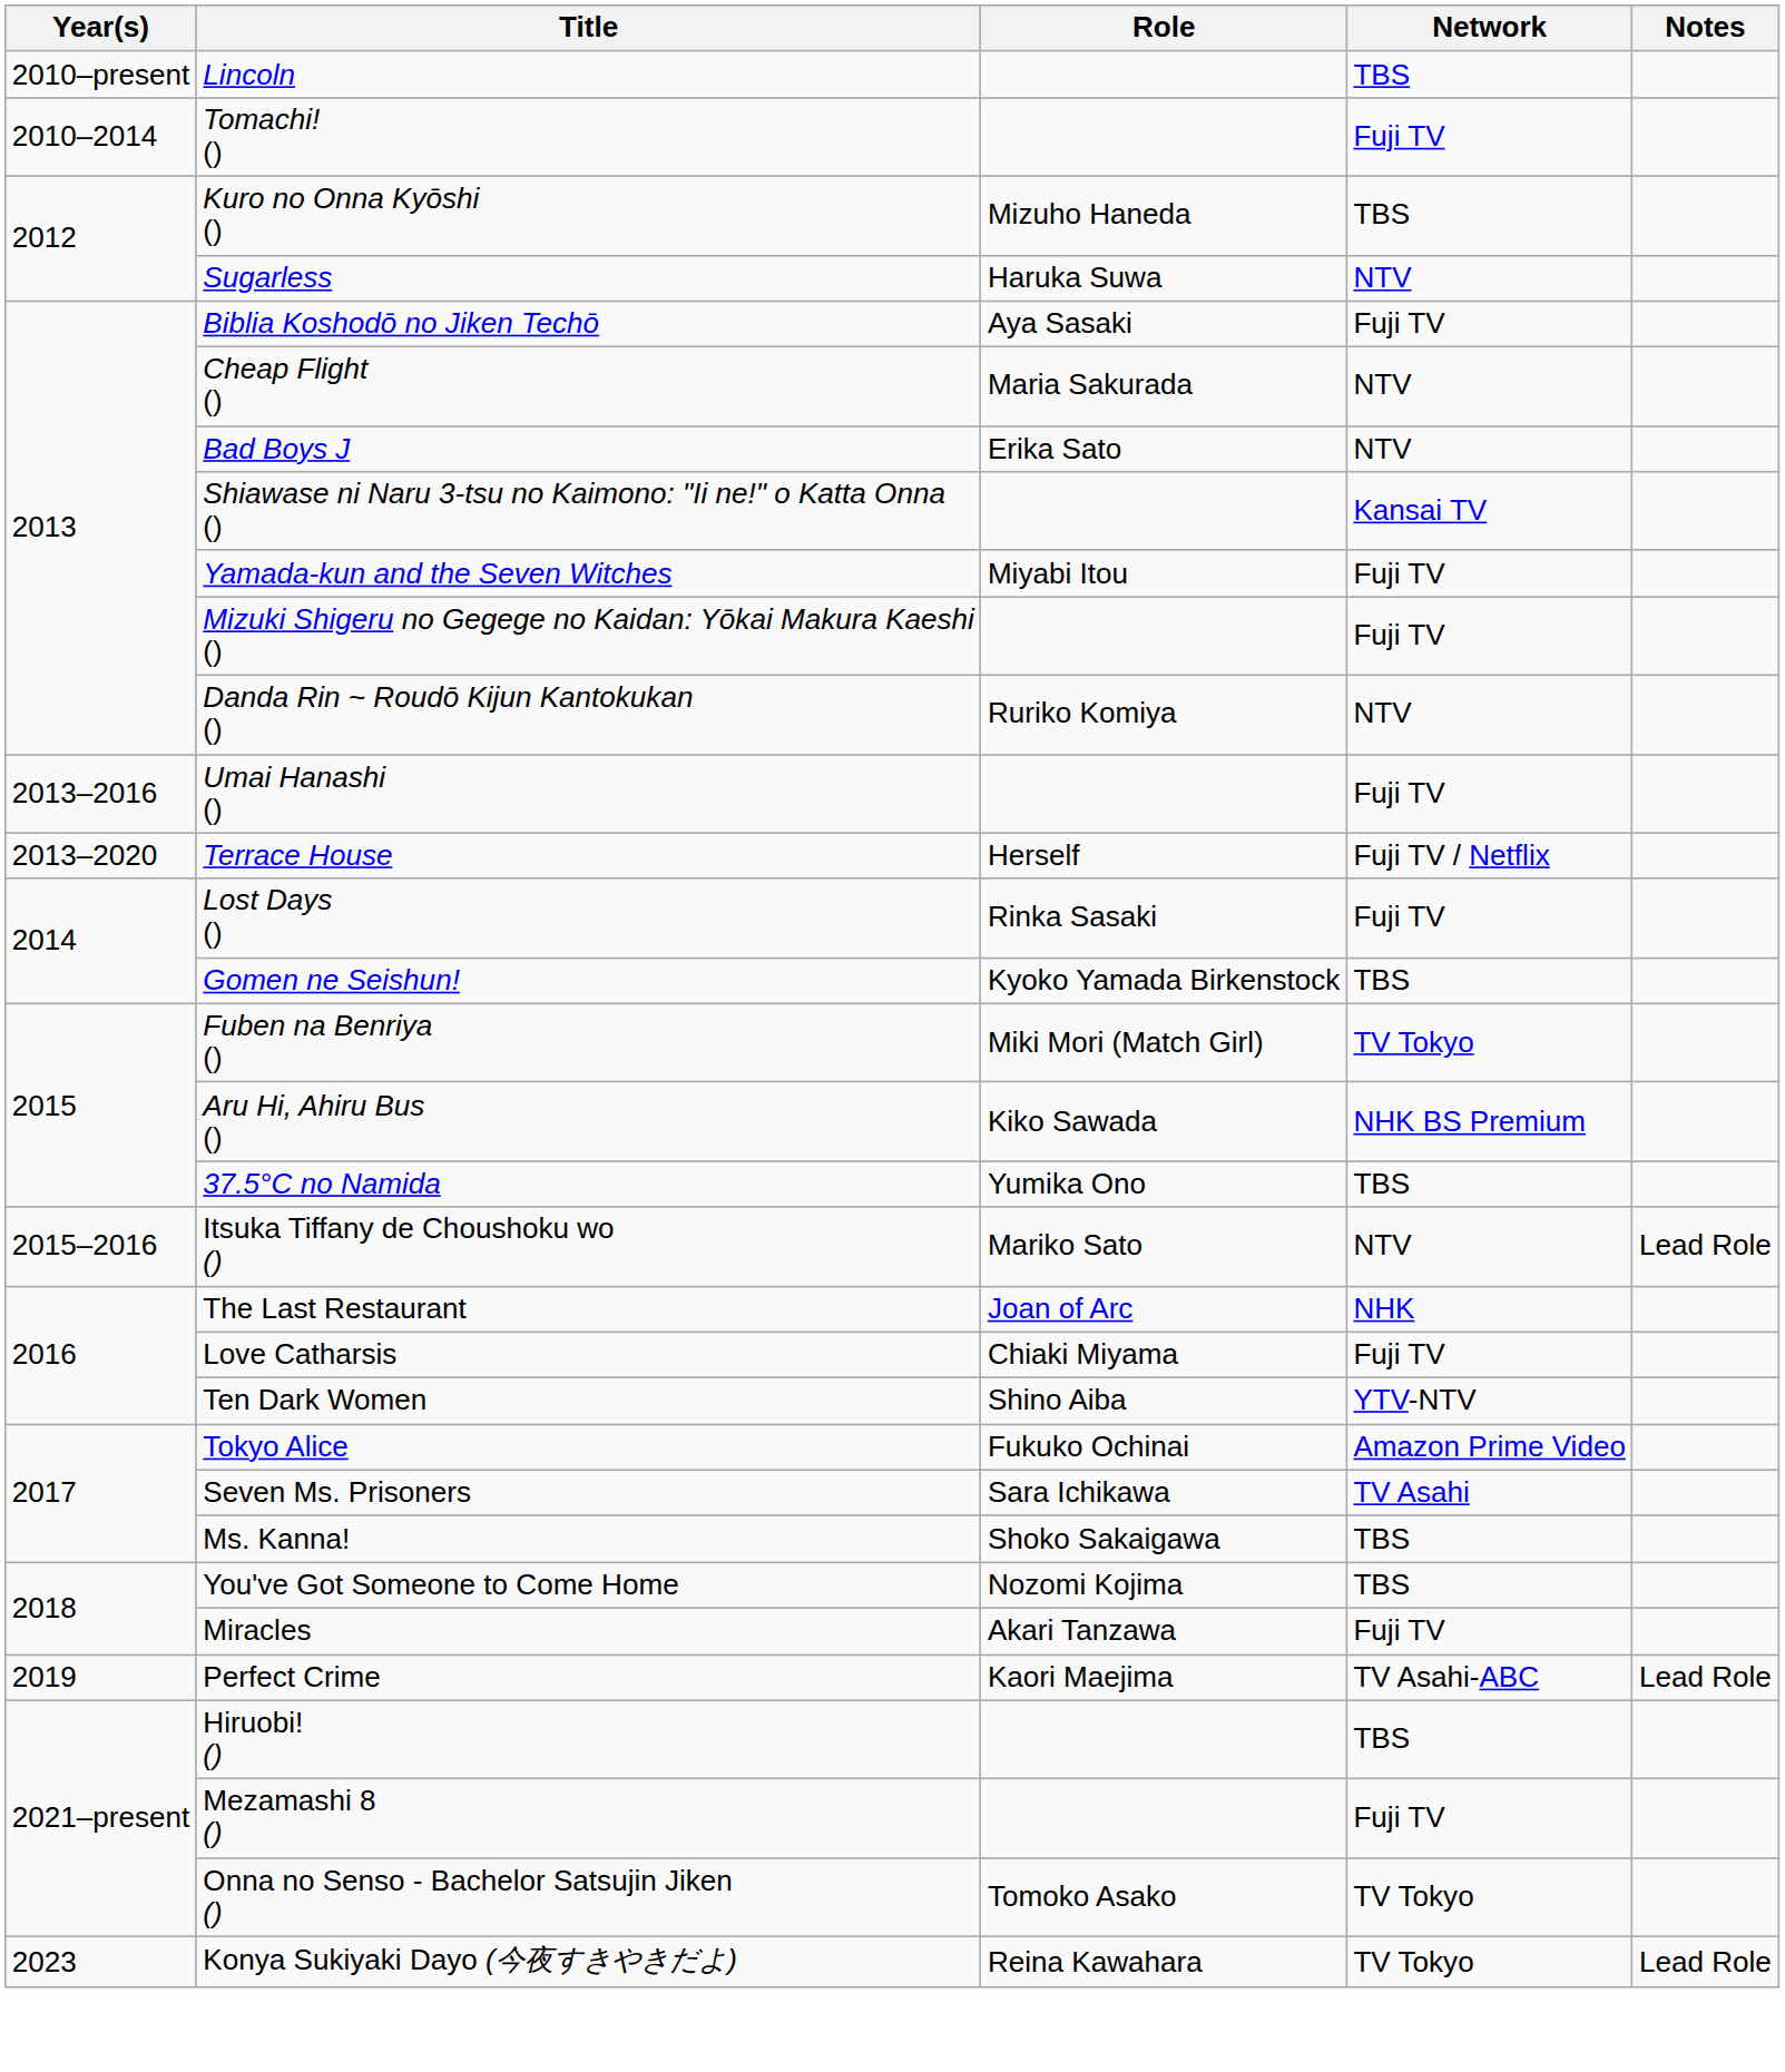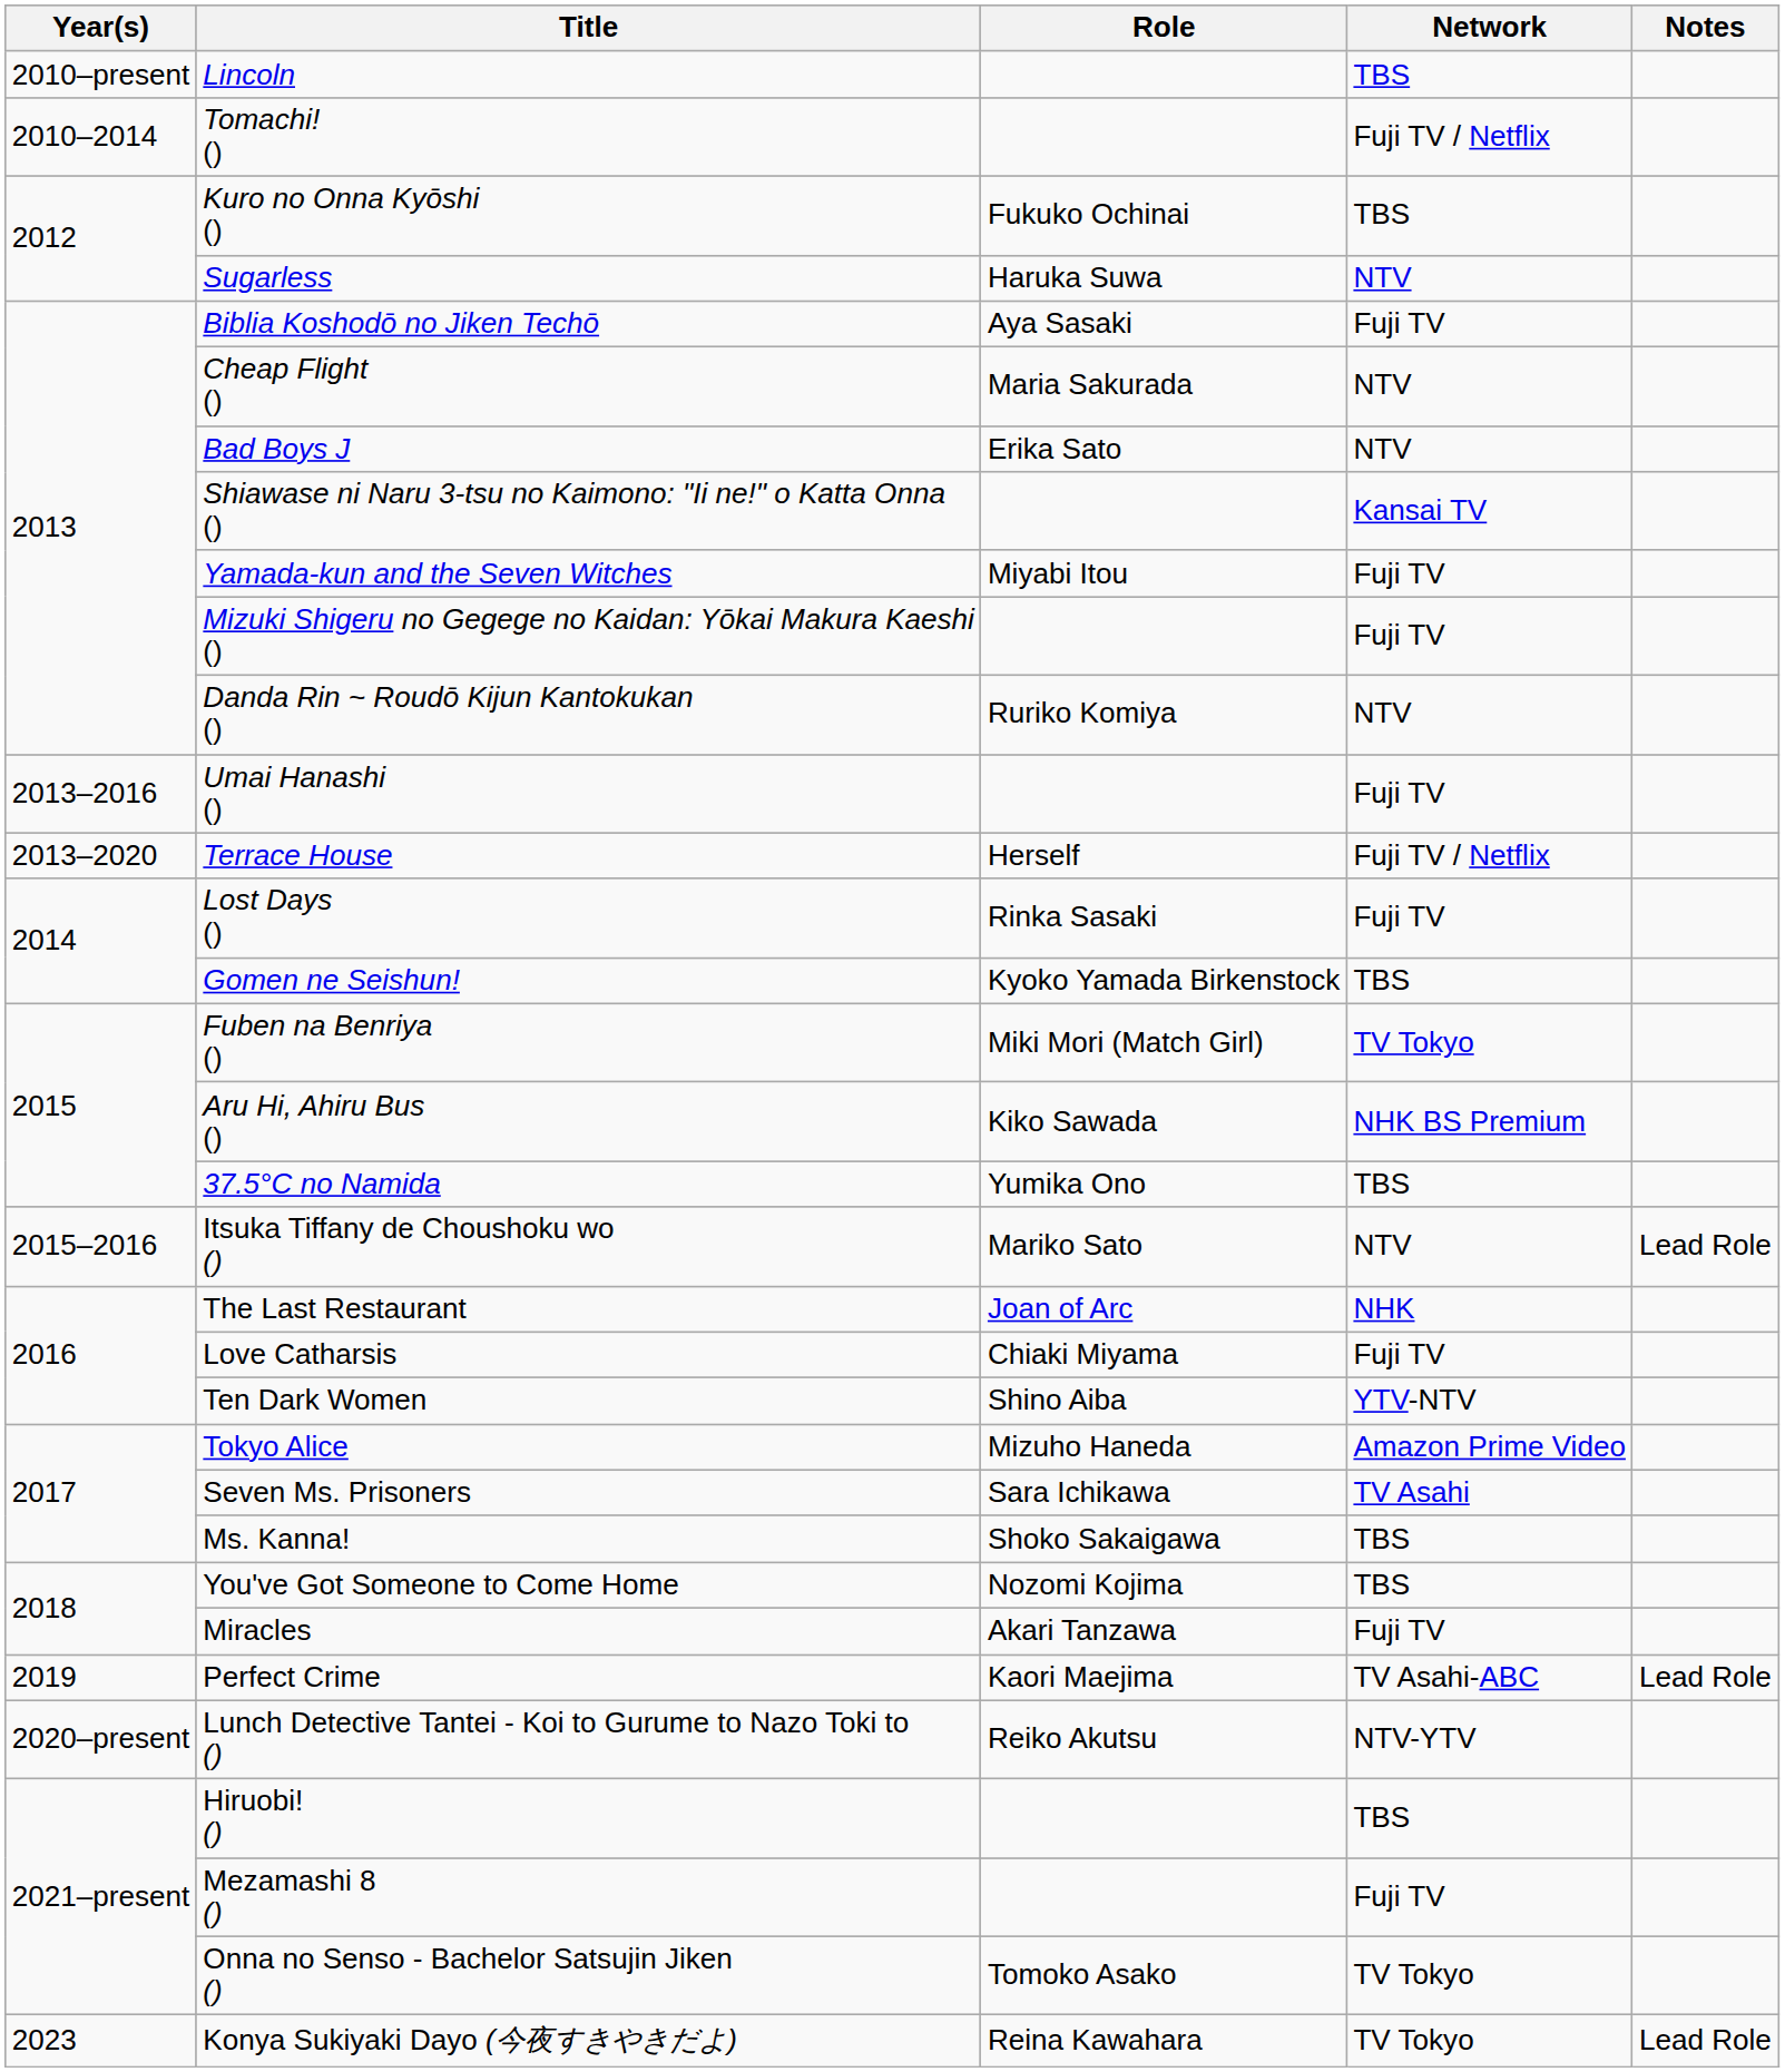 <table class="wikitable">
 <tr>
 <th>Year(s)</th>
 <th>Title</th>
 <th>Role</th>
 <th>Network</th>
 <th>Notes</th>
 </tr>
 <tr>
 <td>2010–present</td>
 <td><em><a href='#'>Lincoln</a></em></td>
 <td></td>
 <td><a href='#'>TBS</a></td>
 <td></td>
 </tr>
 <tr>
 <td>2010–2014</td>
 <td><em>Tomachi!</em><br>()</td>
 <td></td>
-<td><a href='#'>Fuji TV</a></td>
+<td>Fuji TV / <a href='#'>Netflix</a></td>
 <td></td>
 </tr>
 <tr>
 <td rowspan="2">2012</td>
 <td><em>Kuro no Onna Kyōshi</em><br>()</td>
-<td>Mizuho Haneda</td>
+<td>Fukuko Ochinai</td>
 <td>TBS</td>
 <td></td>
 </tr>
 <tr>
 <td><em><a href='#'>Sugarless</a></em></td>
 <td>Haruka Suwa</td>
 <td><a href='#'>NTV</a></td>
 <td></td>
 </tr>
 <tr>
 <td rowspan="7">2013</td>
 <td><em><a href='#'>Biblia Koshodō no Jiken Techō</a></em></td>
 <td>Aya Sasaki</td>
 <td>Fuji TV</td>
 <td></td>
 </tr>
 <tr>
 <td><em>Cheap Flight</em><br>()</td>
 <td>Maria Sakurada</td>
 <td>NTV</td>
 <td></td>
 </tr>
 <tr>
 <td><em><a href='#'>Bad Boys J</a></em></td>
 <td>Erika Sato</td>
 <td>NTV</td>
 <td></td>
 </tr>
 <tr>
 <td><em>Shiawase ni Naru 3-tsu no Kaimono: "Ii ne!" o Katta Onna</em><br>()</td>
 <td></td>
 <td><a href='#'>Kansai TV</a></td>
 <td></td>
 </tr>
 <tr>
 <td><em><a href='#'>Yamada-kun and the Seven Witches</a></em></td>
 <td>Miyabi Itou</td>
 <td>Fuji TV</td>
 <td></td>
 </tr>
 <tr>
 <td><em><a href='#'>Mizuki Shigeru</a> no Gegege no Kaidan: Yōkai Makura Kaeshi</em><br>()</td>
 <td></td>
 <td>Fuji TV</td>
 <td></td>
 </tr>
 <tr>
 <td><em>Danda Rin ~ Roudō Kijun Kantokukan</em><br>()</td>
 <td>Ruriko Komiya</td>
 <td>NTV</td>
 <td></td>
 </tr>
 <tr>
 <td>2013–2016</td>
 <td><em>Umai Hanashi </em><br>()</td>
 <td></td>
 <td>Fuji TV</td>
 <td></td>
 </tr>
 <tr>
 <td>2013–2020</td>
 <td><em><a href='#'>Terrace House</a></em></td>
 <td>Herself</td>
 <td>Fuji TV / <a href='#'>Netflix</a></td>
 <td></td>
 </tr>
 <tr>
 <td rowspan="2">2014</td>
 <td><em>Lost Days</em><br>()</td>
 <td>Rinka Sasaki</td>
 <td>Fuji TV</td>
 <td></td>
 </tr>
 <tr>
 <td><em><a href='#'>Gomen ne Seishun!</a></em></td>
 <td>Kyoko Yamada Birkenstock</td>
 <td>TBS</td>
 <td></td>
 </tr>
 <tr>
 <td rowspan="3">2015</td>
 <td><em>Fuben na Benriya</em><br>()</td>
 <td>Miki Mori (Match Girl)</td>
 <td><a href='#'>TV Tokyo</a></td>
 <td></td>
 </tr>
 <tr>
 <td><em>Aru Hi, Ahiru Bus</em><br>()</td>
 <td>Kiko Sawada</td>
 <td><a href='#'>NHK BS Premium</a></td>
 <td></td>
 </tr>
 <tr>
 <td><em><a href='#'>37.5°C no Namida</a></td>
 <td>Yumika Ono</td>
 <td>TBS</td>
 <td></td>
 </tr>
 <tr>
 <td>2015–2016</td>
 <td></em>Itsuka Tiffany de Choushoku wo<em><br>()</td>
 <td>Mariko Sato</td>
 <td>NTV</td>
 <td>Lead Role</td>
 </tr>
 <tr>
 <td rowspan="3">2016</td>
 <td></em>The Last Restaurant<em></td>
 <td><a href='#'>Joan of Arc</a></td>
 <td><a href='#'>NHK</a></td>
 <td></td>
 </tr>
 <tr>
 <td></em>Love Catharsis<em></td>
 <td>Chiaki Miyama</td>
 <td>Fuji TV</td>
 <td></td>
 </tr>
 <tr>
 <td></em>Ten Dark Women<em></td>
 <td>Shino Aiba</td>
 <td><a href='#'>YTV</a>-NTV</td>
 <td></td>
 </tr>
 <tr>
 <td rowspan="3">2017</td>
 <td></em><a href='#'>Tokyo Alice</a><em></td>
-<td>Fukuko Ochinai</td>
+<td>Mizuho Haneda</td>
 <td><a href='#'>Amazon Prime Video</a></td>
 <td></td>
 </tr>
 <tr>
 <td></em>Seven Ms. Prisoners<em></td>
 <td>Sara Ichikawa</td>
 <td><a href='#'>TV Asahi</a></td>
 <td></td>
 </tr>
 <tr>
 <td></em>Ms. Kanna!<em></td>
 <td>Shoko Sakaigawa</td>
 <td>TBS</td>
 <td></td>
 </tr>
 <tr>
 <td rowspan="2">2018</td>
 <td></em>You've Got Someone to Come Home<em></td>
 <td>Nozomi Kojima</td>
 <td>TBS</td>
 <td></td>
 </tr>
 <tr>
 <td></em>Miracles<em></td>
 <td>Akari Tanzawa</td>
 <td>Fuji TV</td>
 <td></td>
 </tr>
 <tr>
 <td>2019</td>
 <td></em>Perfect Crime<em></td>
 <td>Kaori Maejima</td>
 <td>TV Asahi-<a href='#'>ABC</a></td>
 <td>Lead Role</td>
 </tr>
 <tr>
+<td>2020–present</td>
+<td></em>Lunch Detective Tantei - Koi to Gurume to Nazo Toki to<em><br>()</td>
+<td>Reiko Akutsu</td>
+<td>NTV-YTV</td>
+<td></td>
+</tr>
+<tr>
 <td rowspan="3">2021–present</td>
 <td></em>Hiruobi!<em><br>()</td>
 <td></td>
 <td>TBS</td>
 <td></td>
 </tr>
 <tr>
 <td></em>Mezamashi 8<em><br>()</td>
 <td></td>
 <td>Fuji TV</td>
 <td></td>
 </tr>
 <tr>
 <td></em>Onna no Senso - Bachelor Satsujin Jiken<em><br>()</td>
 <td>Tomoko Asako</td>
 <td>TV Tokyo</td>
 <td></td>
 </tr>
 <tr>
 <td>2023</td>
 <td></em>Konya Sukiyaki Dayo<em> (今夜すきやきだよ)</td>
 <td>Reina Kawahara</td>
 <td>TV Tokyo</td>
 <td>Lead Role</td>
 </tr>
 </table>
